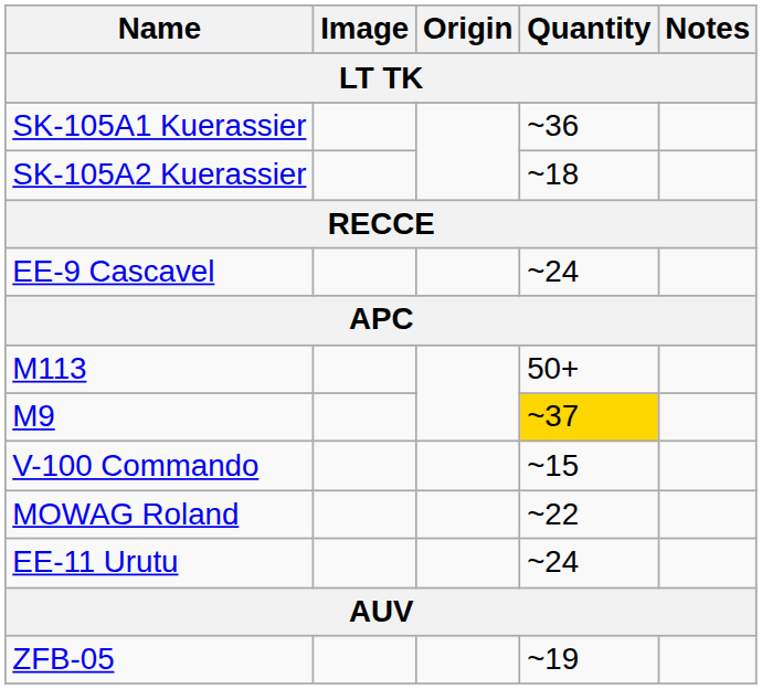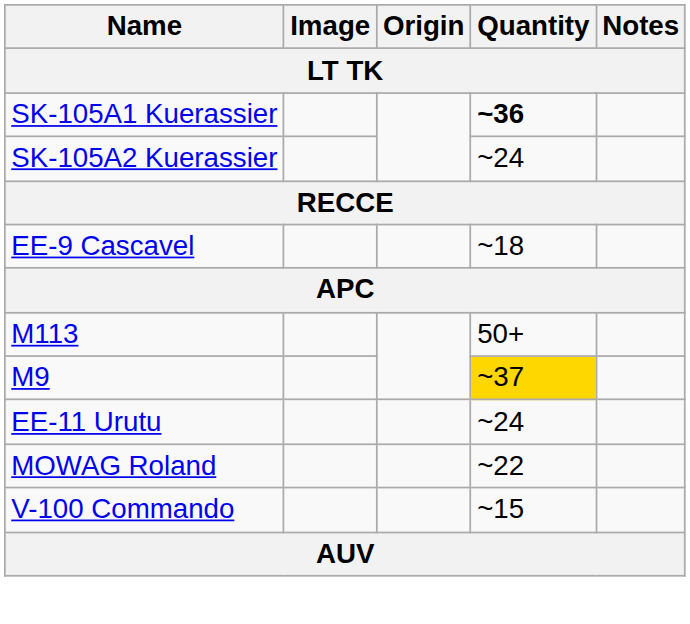 <table class="wikitable">
 <tr>
 <th>Name</th>
 <th>Image</th>
 <th>Origin</th>
 <th>Quantity</th>
 <th>Notes</th>
 </tr>
 <tr>
 <th colspan="5">LT TK</th>
 </tr>
 <tr>
 <td><a href='#'>SK-105A1 Kuerassier</a></td>
 <td></td>
 <td rowspan="2"></td>
-<td>~36</td>
+<td><strong>~36</strong></td>
 <td></td>
 </tr>
 <tr>
 <td><a href='#'>SK-105A2 Kuerassier</a></td>
 <td></td>
-<td>~18</td>
+<td>~24</td>
 <td></td>
 </tr>
 <tr>
 <th colspan="5">RECCE</th>
 </tr>
 <tr>
 <td><a href='#'>EE-9 Cascavel</a></td>
 <td></td>
 <td></td>
-<td>~24</td>
+<td>~18</td>
 <td></td>
 </tr>
 <tr>
 <th colspan="5">APC</th>
 </tr>
 <tr>
 <td><a href='#'>M113</a></td>
 <td></td>
 <td rowspan="2"></td>
 <td>50+</td>
 <td></td>
 </tr>
 <tr>
 <td><a href='#'>M9</a></td>
 <td></td>
 <td style="background: gold;">~37</td>
 <td></td>
 </tr>
 <tr>
-<td><a href='#'>V-100 Commando</a></td>
+<td><a href='#'>EE-11 Urutu</a></td>
 <td></td>
 <td></td>
-<td>~15</td>
+<td>~24</td>
 <td></td>
 </tr>
 <tr>
 <td><a href='#'>MOWAG Roland</a></td>
 <td></td>
 <td></td>
 <td>~22</td>
 <td></td>
 </tr>
 <tr>
-<td><a href='#'>EE-11 Urutu</a></td>
+<td><a href='#'>V-100 Commando</a></td>
 <td></td>
 <td></td>
-<td>~24</td>
+<td>~15</td>
 <td></td>
 </tr>
 <tr>
 <th colspan="5">AUV</th>
 </tr>
-<tr>
-<td><a href='#'>ZFB-05</a></td>
-<td></td>
-<td></td>
-<td>~19</td>
-<td></td>
-</tr>
 </table>
